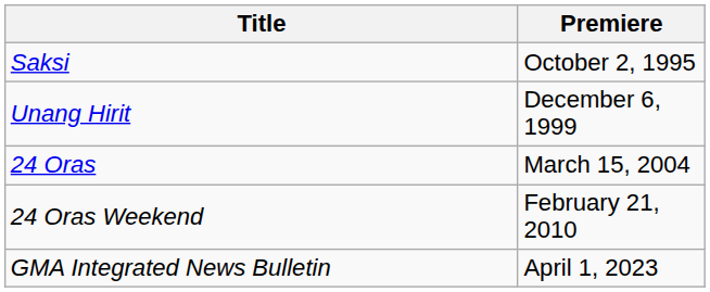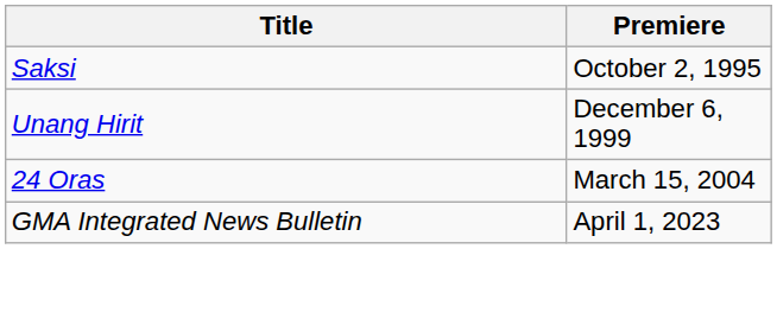 <table class="wikitable sortable" width="75%">
 <tr>
 <th style="width:55%;">Title</th>
 <th style="width:20%;">Premiere</th>
 </tr>
 <tr>
 <td><em><a href='#'>Saksi</a></em></td>
 <td>October 2, 1995</td>
 </tr>
 <tr>
 <td><em><a href='#'>Unang Hirit</a></em></td>
 <td>December 6, 1999</td>
 </tr>
 <tr>
 <td><em><a href='#'>24 Oras</a></em></td>
 <td>March 15, 2004</td>
 </tr>
 <tr>
-<td><em>24 Oras Weekend</em></td>
-<td>February 21, 2010</td>
-</tr>
-<tr>
 <td><em>GMA Integrated News Bulletin</em></td>
 <td>April 1, 2023</td>
 </tr>
 </table>
